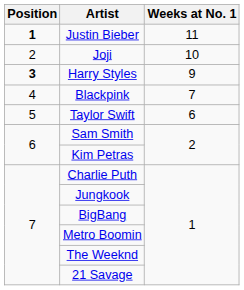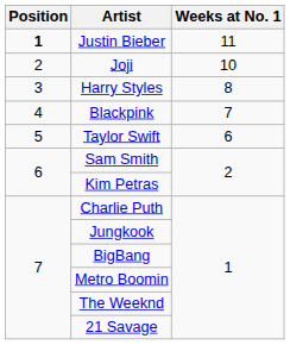 <table class="wikitable plainrowheaders" style="text-align:center;">
 <tr>
 <th scope="col">Position</th>
 <th scope="col">Artist</th>
 <th scope="col">Weeks at No. 1</th>
 </tr>
 <tr>
 <td><strong>1</strong></td>
 <td><a href='#'>Justin Bieber</a></td>
 <td>11</td>
 </tr>
 <tr>
 <td>2</td>
 <td><a href='#'>Joji</a></td>
 <td>10</td>
 </tr>
 <tr>
-<td><strong>3</strong></td>
+<td>3</td>
 <td><a href='#'>Harry Styles</a></td>
-<td>9</td>
+<td>8</td>
 </tr>
 <tr>
 <td>4</td>
 <td><a href='#'>Blackpink</a></td>
 <td>7</td>
 </tr>
 <tr>
 <td>5</td>
 <td><a href='#'>Taylor Swift</a></td>
 <td>6</td>
 </tr>
 <tr>
 <td rowspan="2">6</td>
 <td><a href='#'>Sam Smith</a></td>
 <td rowspan="2">2</td>
 </tr>
 <tr>
 <td><a href='#'>Kim Petras</a></td>
 </tr>
 <tr>
 <td rowspan="6">7</td>
 <td><a href='#'>Charlie Puth</a></td>
 <td rowspan="6">1</td>
 </tr>
 <tr>
 <td><a href='#'>Jungkook</a></td>
 </tr>
 <tr>
 <td><a href='#'>BigBang</a></td>
 </tr>
 <tr>
 <td><a href='#'>Metro Boomin</a></td>
 </tr>
 <tr>
 <td><a href='#'>The Weeknd</a></td>
 </tr>
 <tr>
 <td><a href='#'>21 Savage</a></td>
 </tr>
 </table>
